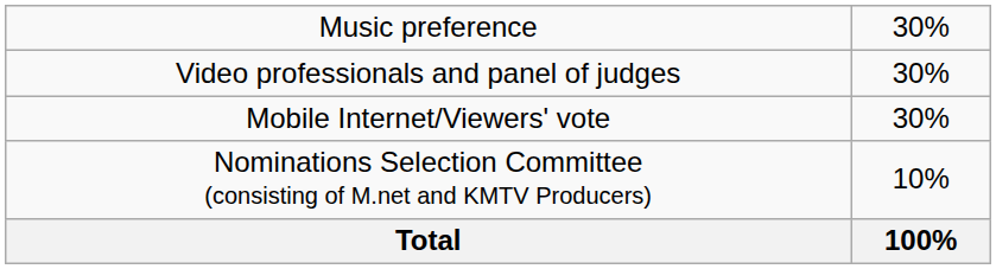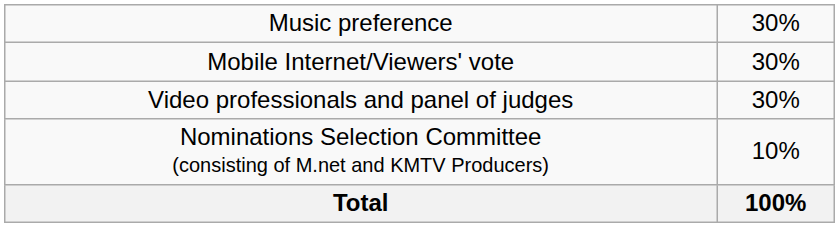 <table class="wikitable plainrowheaders" style="width:35%; text-align:center;">
 <tr>
 <td>Music preference</td>
 <td>30%</td>
 </tr>
 <tr>
-<td>Video professionals and panel of judges</td>
+<td>Mobile Internet/Viewers' vote</td>
 <td>30%</td>
 </tr>
 <tr>
-<td>Mobile Internet/Viewers' vote</td>
+<td>Video professionals and panel of judges</td>
 <td>30%</td>
 </tr>
 <tr>
 <td>Nominations Selection Committee <br><small>(consisting of M.net and KMTV Producers)</small></td>
 <td>10%</td>
 </tr>
 <tr>
 <th>Total</th>
 <th>100%</th>
 </tr>
 </table>
